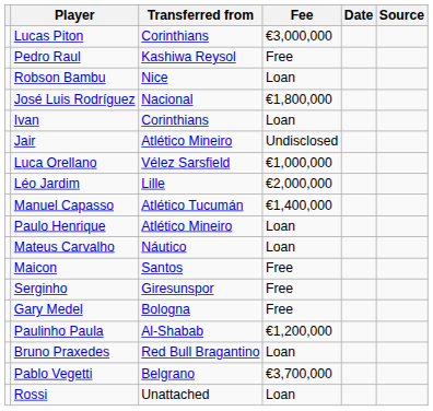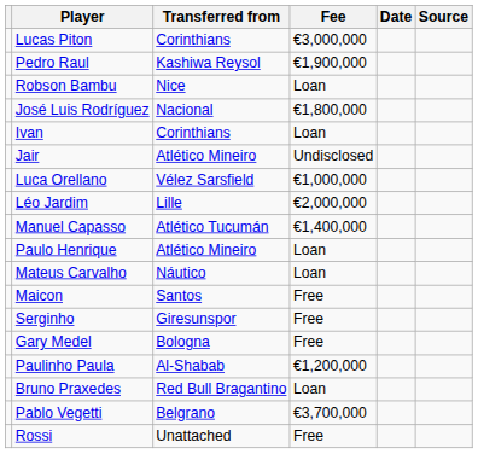 <table class="wikitable plainrowheaders sortable">
 <tr>
 <th></th>
 <th scope="col">Player</th>
 <th>Transferred from</th>
 <th style="width: 80px;">Fee</th>
 <th scope="col">Date</th>
 <th scope="col">Source</th>
 </tr>
 <tr>
 <td align="center"></td>
 <td> <a href='#'>Lucas Piton</a></td>
 <td> <a href='#'>Corinthians</a></td>
 <td>€3,000,000</td>
 <td></td>
 <td></td>
 </tr>
 <tr>
 <td align="center"></td>
 <td> <a href='#'>Pedro Raul</a></td>
 <td> <a href='#'>Kashiwa Reysol</a></td>
-<td>Free</td>
+<td>€1,900,000</td>
 <td></td>
 <td></td>
 </tr>
 <tr>
 <td align="center"></td>
 <td> <a href='#'>Robson Bambu</a></td>
 <td> <a href='#'>Nice</a></td>
 <td>Loan</td>
 <td></td>
 <td></td>
 </tr>
 <tr>
 <td align="center"></td>
 <td> <a href='#'>José Luis Rodríguez</a></td>
 <td> <a href='#'>Nacional</a></td>
 <td>€1,800,000</td>
 <td></td>
 <td></td>
 </tr>
 <tr>
 <td align="center"></td>
 <td> <a href='#'>Ivan</a></td>
 <td> <a href='#'>Corinthians</a></td>
 <td>Loan</td>
 <td></td>
 <td></td>
 </tr>
 <tr>
 <td align="center"></td>
 <td> <a href='#'>Jair</a></td>
 <td> <a href='#'>Atlético Mineiro</a></td>
 <td>Undisclosed</td>
 <td></td>
 <td></td>
 </tr>
 <tr>
 <td align="center"></td>
 <td> <a href='#'>Luca Orellano</a></td>
 <td> <a href='#'>Vélez Sarsfield</a></td>
 <td>€1,000,000</td>
 <td></td>
 <td></td>
 </tr>
 <tr>
 <td align="center"></td>
 <td> <a href='#'>Léo Jardim</a></td>
 <td> <a href='#'>Lille</a></td>
 <td>€2,000,000</td>
 <td></td>
 <td></td>
 </tr>
 <tr>
 <td align="center"></td>
 <td> <a href='#'>Manuel Capasso</a></td>
 <td> <a href='#'>Atlético Tucumán</a></td>
 <td>€1,400,000</td>
 <td></td>
 <td></td>
 </tr>
 <tr>
 <td align="center"></td>
 <td> <a href='#'>Paulo Henrique</a></td>
 <td> <a href='#'>Atlético Mineiro</a></td>
 <td>Loan</td>
 <td></td>
 <td></td>
 </tr>
 <tr>
 <td align="center"></td>
 <td> <a href='#'>Mateus Carvalho</a></td>
 <td> <a href='#'>Náutico</a></td>
 <td>Loan</td>
 <td></td>
 <td></td>
 </tr>
 <tr>
 <td align="center"></td>
 <td> <a href='#'>Maicon</a></td>
 <td> <a href='#'>Santos</a></td>
 <td>Free</td>
 <td></td>
 <td></td>
 </tr>
 <tr>
 <td align="center"></td>
 <td> <a href='#'>Serginho</a></td>
 <td> <a href='#'>Giresunspor</a></td>
 <td>Free</td>
 <td></td>
 <td></td>
 </tr>
 <tr>
 <td align="center"></td>
 <td> <a href='#'>Gary Medel</a></td>
 <td> <a href='#'>Bologna</a></td>
 <td>Free</td>
 <td></td>
 <td></td>
 </tr>
 <tr>
 <td align="center"></td>
 <td> <a href='#'>Paulinho Paula</a></td>
 <td> <a href='#'>Al-Shabab</a></td>
 <td>€1,200,000</td>
 <td></td>
 <td></td>
 </tr>
 <tr>
 <td align="center"></td>
 <td> <a href='#'>Bruno Praxedes</a></td>
 <td> <a href='#'>Red Bull Bragantino</a></td>
 <td>Loan</td>
 <td></td>
 <td></td>
 </tr>
 <tr>
 <td align="center"></td>
 <td> <a href='#'>Pablo Vegetti</a></td>
 <td> <a href='#'>Belgrano</a></td>
 <td>€3,700,000</td>
 <td></td>
 <td></td>
 </tr>
 <tr>
 <td align="center"></td>
 <td> <a href='#'>Rossi</a></td>
 <td>Unattached</td>
-<td>Loan</td>
+<td>Free</td>
 <td></td>
 <td></td>
 </tr>
 </table>
